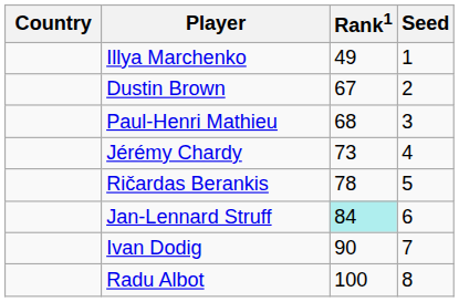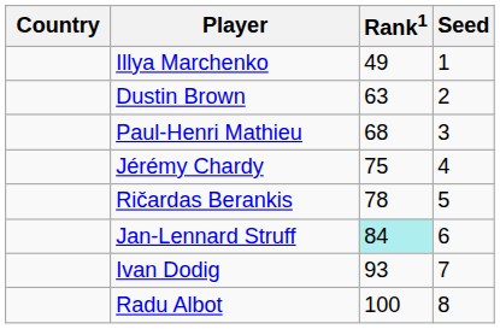 <table class="sortable wikitable">
 <tr>
 <th width="70">Country</th>
 <th width="175">Player</th>
 <th>Rank<sup>1</sup></th>
 <th>Seed</th>
 </tr>
 <tr>
 <td></td>
 <td><a href='#'>Illya Marchenko</a></td>
 <td>49</td>
 <td>1</td>
 </tr>
 <tr>
 <td></td>
 <td><a href='#'>Dustin Brown</a></td>
-<td>67</td>
+<td>63</td>
 <td>2</td>
 </tr>
 <tr>
 <td></td>
 <td><a href='#'>Paul-Henri Mathieu</a></td>
 <td>68</td>
 <td>3</td>
 </tr>
 <tr>
 <td></td>
 <td><a href='#'>Jérémy Chardy</a></td>
-<td>73</td>
+<td>75</td>
 <td>4</td>
 </tr>
 <tr>
 <td></td>
 <td><a href='#'>Ričardas Berankis</a></td>
 <td>78</td>
 <td>5</td>
 </tr>
 <tr>
 <td></td>
 <td><a href='#'>Jan-Lennard Struff</a></td>
 <td style="background: paleturquoise;">84</td>
 <td>6</td>
 </tr>
 <tr>
 <td></td>
 <td><a href='#'>Ivan Dodig</a></td>
-<td>90</td>
+<td>93</td>
 <td>7</td>
 </tr>
 <tr>
 <td></td>
 <td><a href='#'>Radu Albot</a></td>
 <td>100</td>
 <td>8</td>
 </tr>
 </table>
